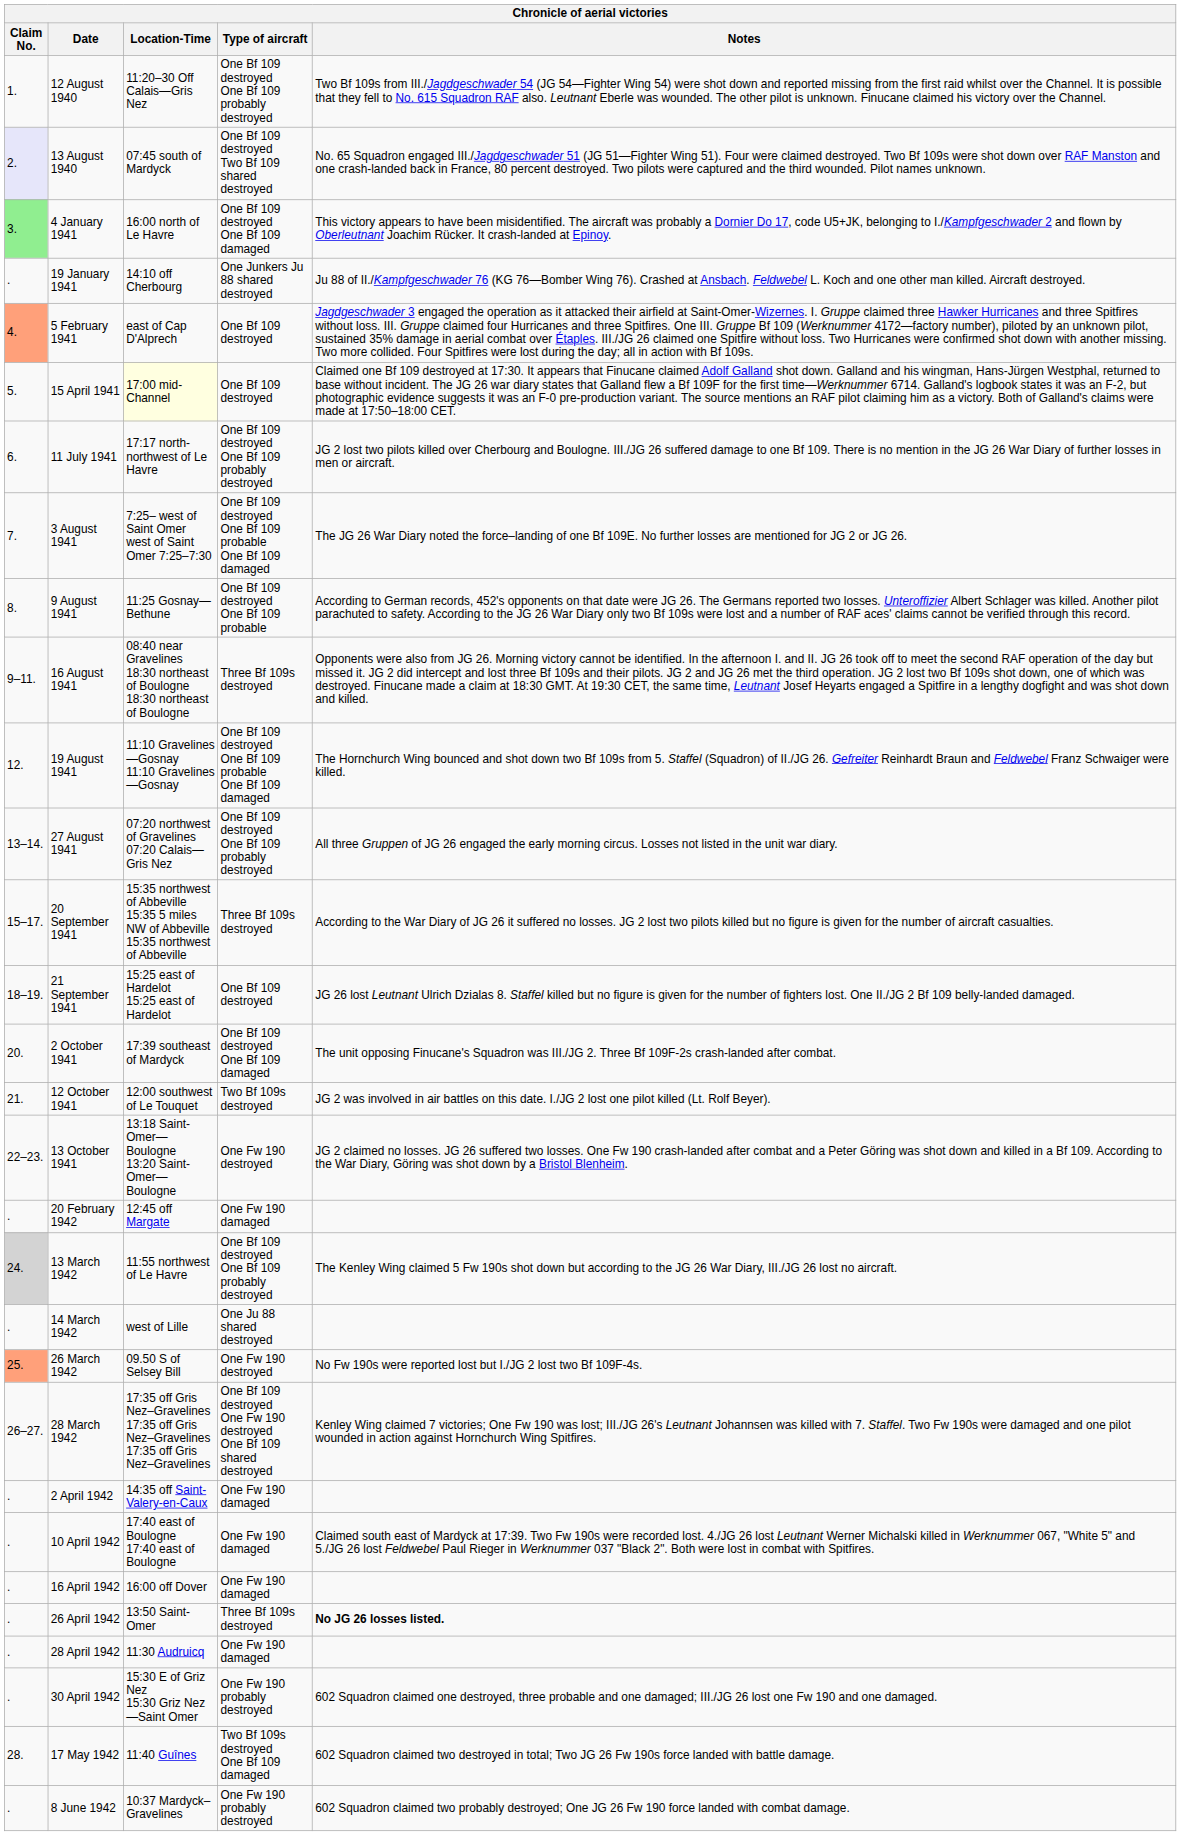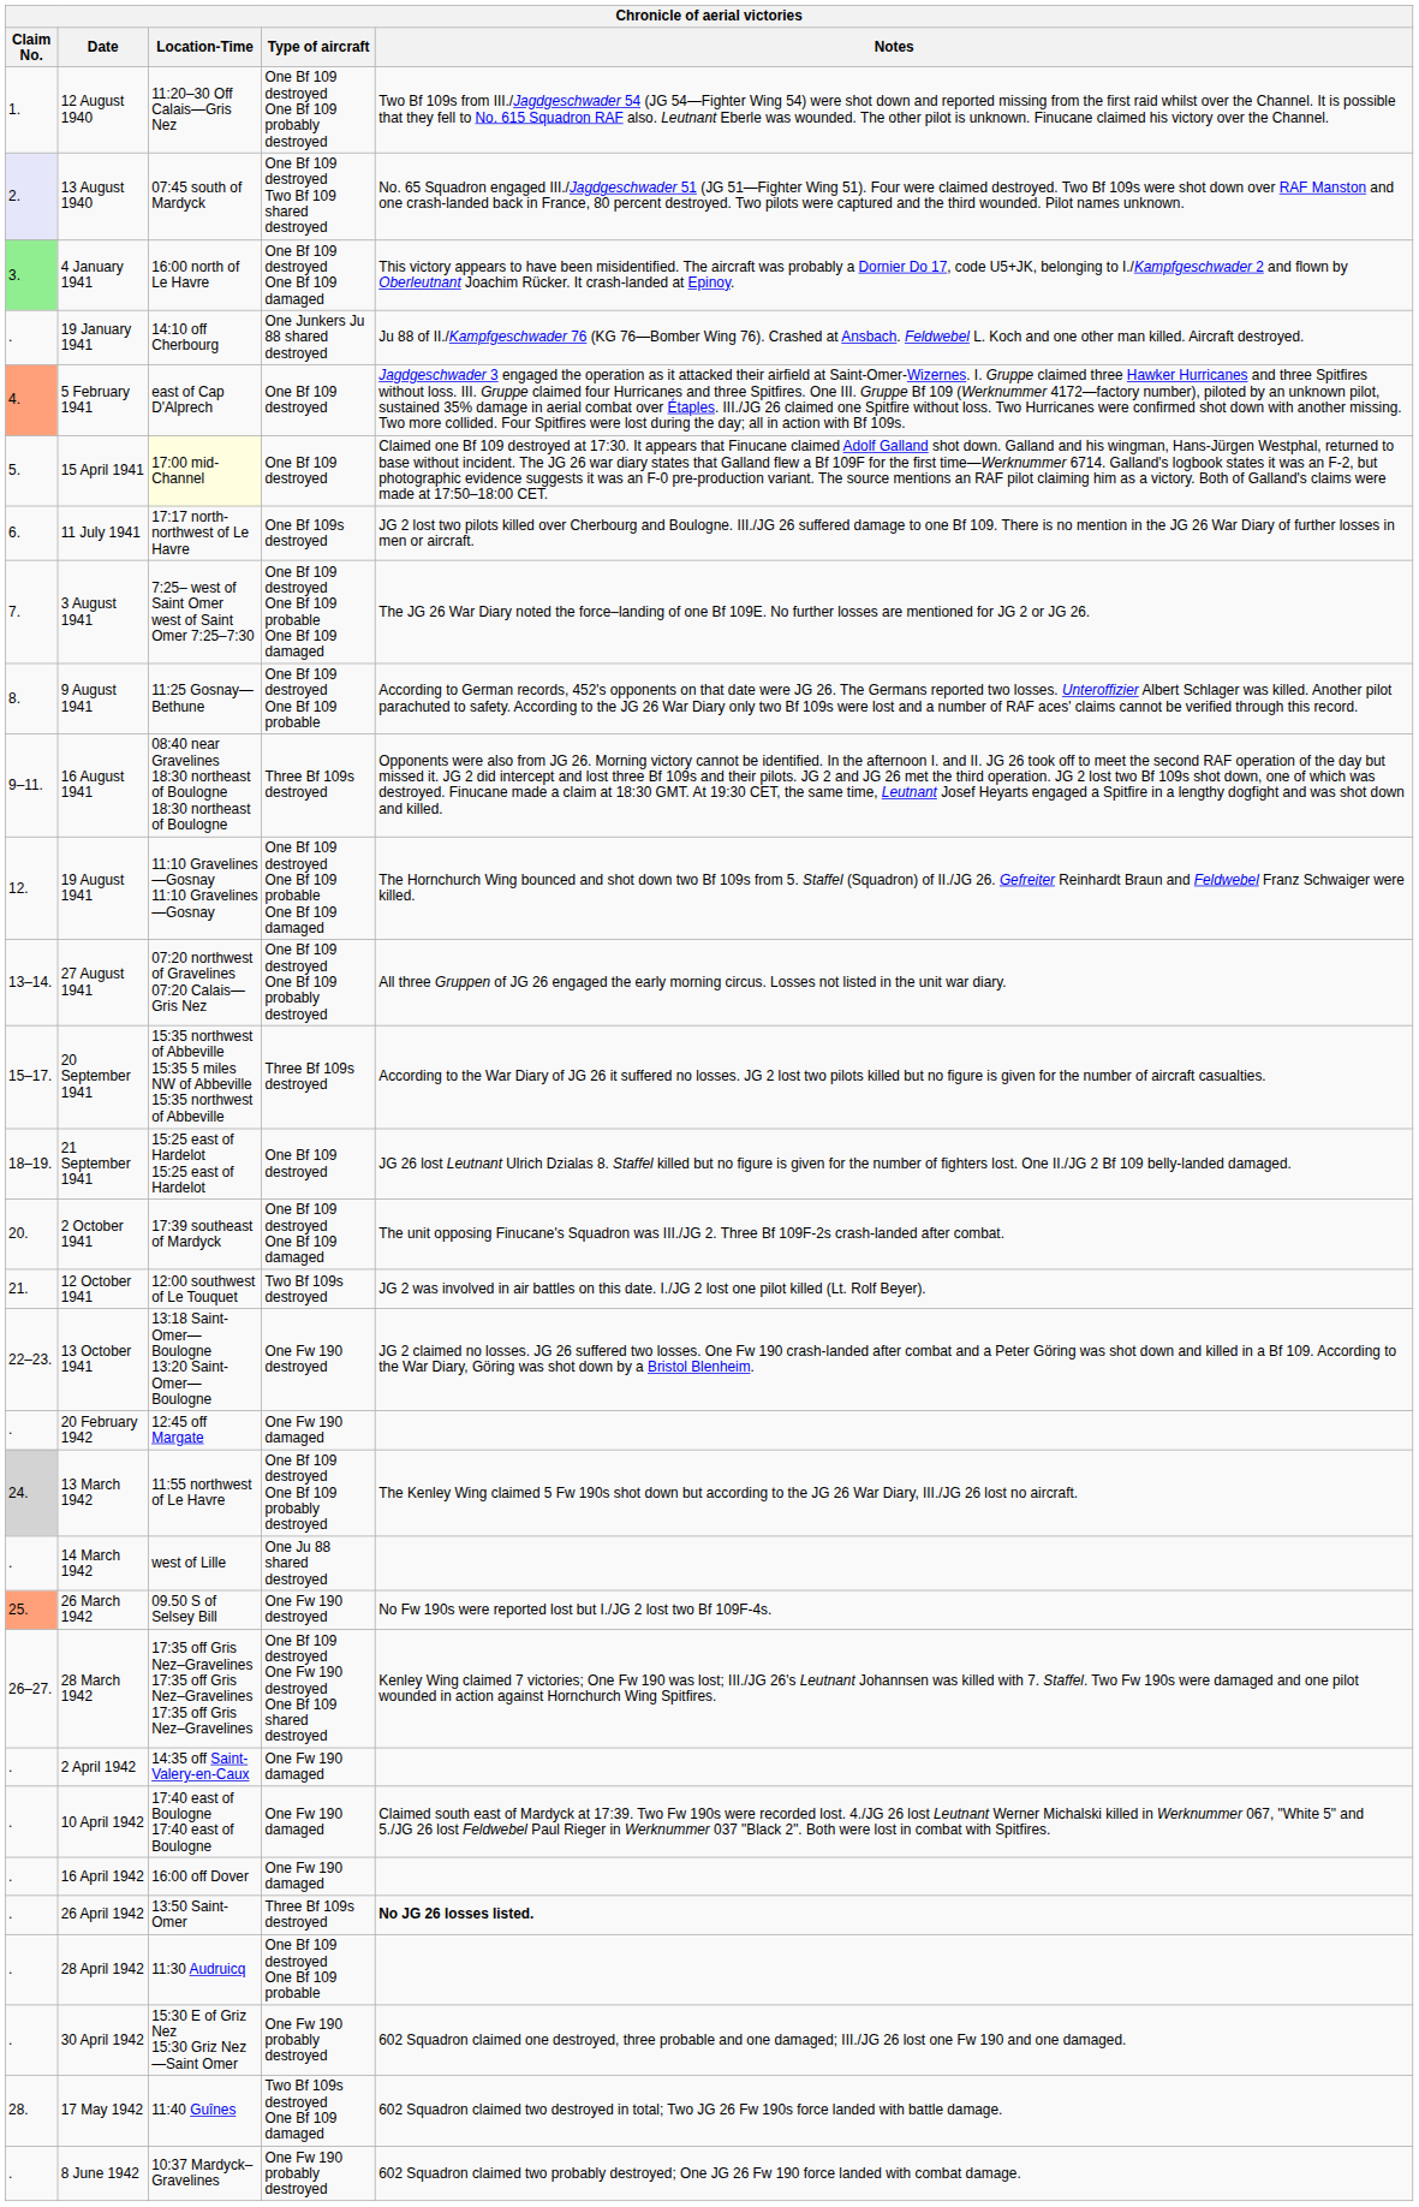 <table class="wikitable plainrowheaders collapsible uncollapsed" style="margin-left: auto; margin-right: auto; border: none;">
 <tr>
 <th colspan="5">Chronicle of aerial victories</th>
 </tr>
 <tr>
 <th align=center>Claim No.</th>
 <th align=center>Date</th>
 <th align=center>Location-Time</th>
 <th align=center>Type of aircraft</th>
 <th align=center>Notes</th>
 </tr>
 <tr>
 <td>1.</td>
 <td>12 August 1940</td>
 <td>11:20–30 Off Calais—Gris Nez</td>
 <td>One Bf 109 destroyed<br> One Bf 109 probably destroyed</td>
 <td>Two Bf 109s from III./<a href='#'><em>Jagdgeschwader</em> 54</a> (JG 54—Fighter Wing 54) were shot down and reported missing from the first raid whilst over the Channel. It is possible that they fell to <a href='#'>No. 615 Squadron RAF</a> also. <em>Leutnant</em> Eberle was wounded. The other pilot is unknown. Finucane claimed his victory over the Channel.</td>
 </tr>
 <tr>
 <td style="background: lavender;">2.</td>
 <td>13 August 1940</td>
 <td>07:45 south of Mardyck</td>
 <td>One Bf 109 destroyed<br> Two Bf 109 shared destroyed</td>
 <td>No. 65 Squadron engaged III./<a href='#'><em>Jagdgeschwader</em> 51</a> (JG 51—Fighter Wing 51). Four were claimed destroyed. Two Bf 109s were shot down over <a href='#'>RAF Manston</a> and one crash-landed back in France, 80 percent destroyed. Two pilots were captured and the third wounded. Pilot names unknown.</td>
 </tr>
 <tr>
 <td style="background: lightgreen;">3.</td>
 <td>4 January 1941</td>
 <td>16:00 north of Le Havre</td>
 <td>One Bf 109 destroyed<br> One Bf 109 damaged</td>
 <td>This victory appears to have been misidentified. The aircraft was probably a <a href='#'>Dornier Do 17</a>, code U5+JK, belonging to I./<a href='#'><em>Kampfgeschwader</em> 2</a> and flown by <em><a href='#'>Oberleutnant</a></em> Joachim Rücker. It crash-landed at <a href='#'>Epinoy</a>.</td>
 </tr>
 <tr>
 <td>.</td>
 <td>19 January 1941</td>
 <td>14:10 off Cherbourg</td>
 <td>One Junkers Ju 88 shared destroyed</td>
 <td>Ju 88 of II./<a href='#'><em>Kampfgeschwader</em> 76</a> (KG 76—Bomber Wing 76). Crashed at <a href='#'>Ansbach</a>. <em><a href='#'>Feldwebel</a></em> L. Koch and one other man killed. Aircraft destroyed.</td>
 </tr>
 <tr>
 <td style="background: lightsalmon;">4.</td>
 <td>5 February 1941</td>
 <td> east of Cap D'Alprech</td>
 <td>One Bf 109 destroyed</td>
 <td><a href='#'><em>Jagdgeschwader</em> 3</a> engaged the operation as it attacked their airfield at Saint-Omer-<a href='#'>Wizernes</a>. I. <em>Gruppe</em> claimed three <a href='#'>Hawker Hurricanes</a> and three Spitfires without loss. III. <em>Gruppe</em> claimed four Hurricanes and three Spitfires. One III. <em>Gruppe</em> Bf 109 (<em>Werknummer</em> 4172—factory number), piloted by an unknown pilot, sustained 35% damage in aerial combat over <a href='#'>Étaples</a>. III./JG 26 claimed one Spitfire without loss. Two Hurricanes were confirmed shot down with another missing. Two more collided. Four Spitfires were lost during the day; all in action with Bf 109s.</td>
 </tr>
 <tr>
 <td>5.</td>
 <td>15 April 1941</td>
 <td style="background: lightyellow;">17:00 mid-Channel</td>
 <td>One Bf 109 destroyed</td>
 <td>Claimed one Bf 109 destroyed at 17:30. It appears that Finucane claimed <a href='#'>Adolf Galland</a> shot down. Galland and his wingman, Hans-Jürgen Westphal, returned to base without incident. The JG 26 war diary states that Galland flew a Bf 109F for the first time—<em>Werknummer</em> 6714. Galland's logbook states it was an F-2, but photographic evidence suggests it was an F-0 pre-production variant. The source mentions an RAF pilot claiming him as a victory. Both of Galland's claims were made at 17:50–18:00 CET.</td>
 </tr>
 <tr>
 <td>6.</td>
 <td>11 July 1941</td>
 <td>17:17  north-northwest of Le Havre</td>
-<td>One Bf 109 destroyed<br> One Bf 109 probably destroyed</td>
+<td>One Bf 109s destroyed</td>
 <td>JG 2 lost two pilots killed over Cherbourg and Boulogne. III./JG 26 suffered damage to one Bf 109. There is no mention in the JG 26 War Diary of further losses in men or aircraft.</td>
 </tr>
 <tr>
 <td>7.</td>
 <td>3 August 1941</td>
 <td>7:25– west of Saint Omer<br>west of Saint Omer 7:25–7:30</td>
 <td>One Bf 109 destroyed<br>One Bf 109 probable<br>One Bf 109 damaged</td>
 <td>The JG 26 War Diary noted the force–landing of one Bf 109E. No further losses are mentioned for JG 2 or JG 26.</td>
 </tr>
 <tr>
 <td>8.</td>
 <td>9 August 1941</td>
 <td>11:25 Gosnay—Bethune</td>
 <td>One Bf 109 destroyed<br>One Bf 109 probable</td>
 <td>According to German records, 452's opponents on that date were JG 26. The Germans reported two losses. <em><a href='#'>Unteroffizier</a></em> Albert Schlager was killed. Another pilot parachuted to safety. According to the JG 26 War Diary only two Bf 109s were lost and a number of RAF aces' claims cannot be verified through this record.</td>
 </tr>
 <tr>
 <td>9–11.</td>
 <td>16 August 1941</td>
 <td>08:40 near Gravelines<br>18:30  northeast of Boulogne<br>18:30  northeast of Boulogne</td>
 <td>Three Bf 109s destroyed</td>
 <td>Opponents were also from JG 26. Morning victory cannot be identified. In the afternoon I. and II. JG 26 took off to meet the second RAF operation of the day but missed it. JG 2 did intercept and lost three Bf 109s and their pilots. JG 2 and JG 26 met the third operation. JG 2 lost two Bf 109s shot down, one of which was destroyed. Finucane made a claim at 18:30 GMT. At 19:30 CET, the same time, <em><a href='#'>Leutnant</a></em> Josef Heyarts engaged a Spitfire in a lengthy dogfight and was shot down and killed.</td>
 </tr>
 <tr>
 <td>12.</td>
 <td>19 August 1941</td>
 <td>11:10 Gravelines—Gosnay<br>11:10 Gravelines—Gosnay</td>
 <td>One Bf 109 destroyed<br>One Bf 109 probable<br>One Bf 109 damaged</td>
 <td>The Hornchurch Wing bounced and shot down two Bf 109s from 5. <em>Staffel</em> (Squadron) of II./JG 26. <em><a href='#'>Gefreiter</a></em> Reinhardt Braun and <em><a href='#'>Feldwebel</a></em> Franz Schwaiger were killed.</td>
 </tr>
 <tr>
 <td>13–14.</td>
 <td>27 August 1941</td>
 <td>07:20  northwest of Gravelines<br>07:20 Calais—Gris Nez</td>
 <td>One Bf 109 destroyed<br> One Bf 109 probably destroyed</td>
 <td>All three <em>Gruppen</em> of JG 26 engaged the early morning circus. Losses not listed in the unit war diary.</td>
 </tr>
 <tr>
 <td>15–17.</td>
 <td>20 September 1941</td>
 <td>15:35  northwest of Abbeville<br>15:35 5 miles NW of Abbeville<br>15:35  northwest of Abbeville</td>
 <td>Three Bf 109s destroyed</td>
 <td>According to the War Diary of JG 26 it suffered no losses. JG 2 lost two pilots killed but no figure is given for the number of aircraft casualties.</td>
 </tr>
 <tr>
 <td>18–19.</td>
 <td>21 September 1941</td>
 <td>15:25  east of Hardelot<br>15:25  east of Hardelot</td>
 <td>One Bf 109 destroyed</td>
 <td>JG 26 lost <em>Leutnant</em> Ulrich Dzialas 8. <em>Staffel</em> killed but no figure is given for the number of fighters lost. One II./JG 2 Bf 109 belly-landed damaged.</td>
 </tr>
 <tr>
 <td>20.</td>
 <td>2 October 1941</td>
 <td>17:39  southeast of Mardyck</td>
 <td>One Bf 109 destroyed<br> One Bf 109 damaged</td>
 <td>The unit opposing Finucane's Squadron was III./JG 2. Three Bf 109F-2s crash-landed after combat.</td>
 </tr>
 <tr>
 <td>21.</td>
 <td>12 October 1941</td>
 <td>12:00 southwest of Le Touquet</td>
 <td>Two Bf 109s destroyed</td>
 <td>JG 2 was involved in air battles on this date. I./JG 2 lost one pilot killed (Lt. Rolf Beyer).</td>
 </tr>
 <tr>
 <td>22–23.</td>
 <td>13 October 1941</td>
 <td>13:18 Saint-Omer—Boulogne<br>13:20 Saint-Omer—Boulogne</td>
 <td>One Fw 190 destroyed</td>
 <td>JG 2 claimed no losses. JG 26 suffered two losses. One Fw 190 crash-landed after combat and a Peter Göring was shot down and killed in a Bf 109. According to the War Diary, Göring was shot down by a <a href='#'>Bristol Blenheim</a>.</td>
 </tr>
 <tr>
 <td>.</td>
 <td>20 February 1942</td>
 <td>12:45 off <a href='#'>Margate</a></td>
 <td>One Fw 190 damaged</td>
 <td></td>
 </tr>
 <tr>
 <td style="background: lightgrey;">24.</td>
 <td>13 March 1942</td>
 <td>11:55  northwest of Le Havre</td>
 <td>One Bf 109 destroyed<br> One Bf 109 probably destroyed</td>
 <td>The Kenley Wing claimed 5 Fw 190s shot down but according to the JG 26 War Diary, III./JG 26 lost no aircraft.</td>
 </tr>
 <tr>
 <td>.</td>
 <td>14 March 1942</td>
 <td> west of Lille</td>
 <td>One Ju 88 shared destroyed</td>
 <td></td>
 </tr>
 <tr>
 <td style="background: lightsalmon;">25.</td>
 <td>26 March 1942</td>
 <td>09.50 S of Selsey Bill</td>
 <td>One Fw 190 destroyed</td>
 <td>No Fw 190s were reported lost but I./JG 2 lost two Bf 109F-4s.</td>
 </tr>
 <tr>
 <td>26–27.</td>
 <td>28 March 1942</td>
 <td>17:35 off Gris Nez–Gravelines<br>17:35 off Gris Nez–Gravelines<br>17:35 off Gris Nez–Gravelines<br></td>
 <td>One Bf 109 destroyed<br>One Fw 190 destroyed<br>One Bf 109 shared destroyed</td>
 <td>Kenley Wing claimed 7 victories; One Fw 190 was lost; III./JG 26's <em>Leutnant</em> Johannsen was killed with 7. <em>Staffel</em>. Two Fw 190s were damaged and one pilot wounded in action against Hornchurch Wing Spitfires.</td>
 </tr>
 <tr>
 <td>.</td>
 <td>2 April 1942</td>
 <td>14:35 off <a href='#'>Saint-Valery-en-Caux</a></td>
 <td>One Fw 190 damaged</td>
 <td></td>
 </tr>
 <tr>
 <td>.</td>
 <td>10 April 1942</td>
 <td>17:40  east of Boulogne<br>17:40  east of Boulogne</td>
 <td>One Fw 190 damaged</td>
 <td>Claimed south east of Mardyck at 17:39. Two Fw 190s were recorded lost. 4./JG 26 lost <em>Leutnant</em> Werner Michalski killed in <em>Werknummer</em> 067, "White 5" and 5./JG 26 lost <em>Feldwebel</em> Paul Rieger in <em>Werknummer</em> 037 "Black 2". Both were lost in combat with Spitfires.</td>
 </tr>
 <tr>
 <td>.</td>
 <td>16 April 1942</td>
 <td>16:00 off Dover</td>
 <td>One Fw 190 damaged</td>
 <td></td>
 </tr>
 <tr>
 <td>.</td>
 <td>26 April 1942</td>
 <td>13:50 Saint-Omer</td>
 <td>Three Bf 109s destroyed</td>
 <td><strong>No JG 26 losses listed.</strong></td>
 </tr>
 <tr>
 <td>.</td>
 <td>28 April 1942</td>
 <td>11:30 <a href='#'>Audruicq</a></td>
-<td>One Fw 190 damaged</td>
+<td>One Bf 109 destroyed<br>One Bf 109 probable</td>
 <td></td>
 </tr>
 <tr>
 <td>.</td>
 <td>30 April 1942</td>
 <td>15:30 E of Griz Nez<br>15:30 Griz Nez—Saint Omer</td>
 <td>One Fw 190 probably destroyed</td>
 <td>602 Squadron claimed one destroyed, three probable and one damaged; III./JG 26 lost one Fw 190 and one damaged.</td>
 </tr>
 <tr>
 <td>28.</td>
 <td>17 May 1942</td>
 <td>11:40 <a href='#'>Guînes</a></td>
 <td>Two Bf 109s destroyed<br>One Bf 109 damaged</td>
 <td>602 Squadron claimed two destroyed in total; Two JG 26 Fw 190s force landed with battle damage.</td>
 </tr>
 <tr>
 <td>.</td>
 <td>8 June 1942</td>
 <td>10:37 Mardyck–Gravelines</td>
 <td>One Fw 190 probably destroyed</td>
 <td>602 Squadron claimed two probably destroyed; One JG 26 Fw 190 force landed with combat damage.</td>
 </tr>
 <tr>
 </tr>
 </table>
